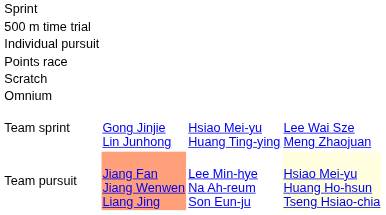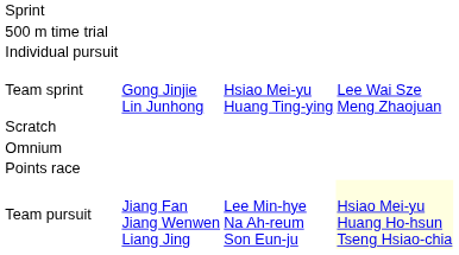 <table>
 <tr>
 <td>Sprint</td>
 <td></td>
 <td></td>
 <td></td>
 </tr>
 <tr>
 <td>500 m time trial</td>
 <td></td>
 <td></td>
 <td></td>
 </tr>
 <tr>
 <td>Individual pursuit</td>
 <td></td>
 <td></td>
 <td></td>
 </tr>
 <tr>
-<td>Points race</td>
-<td></td>
-<td></td>
-<td></td>
+<td>Team sprint</td>
+<td><br><a href='#'>Gong Jinjie</a><br><a href='#'>Lin Junhong</a></td>
+<td><br><a href='#'>Hsiao Mei-yu</a><br><a href='#'>Huang Ting-ying</a></td>
+<td><br><a href='#'>Lee Wai Sze</a><br><a href='#'>Meng Zhaojuan</a></td>
 </tr>
 <tr>
 <td>Scratch</td>
 <td></td>
 <td></td>
 <td></td>
 </tr>
 <tr>
 <td>Omnium</td>
 <td></td>
 <td></td>
 <td></td>
 </tr>
 <tr>
-<td>Team sprint</td>
-<td><br><a href='#'>Gong Jinjie</a><br><a href='#'>Lin Junhong</a></td>
-<td><br><a href='#'>Hsiao Mei-yu</a><br><a href='#'>Huang Ting-ying</a></td>
-<td><br><a href='#'>Lee Wai Sze</a><br><a href='#'>Meng Zhaojuan</a></td>
+<td>Points race</td>
+<td></td>
+<td></td>
+<td></td>
 </tr>
 <tr>
 <td>Team pursuit</td>
-<td style="background: lightsalmon;"><br><a href='#'>Jiang Fan</a><br><a href='#'>Jiang Wenwen</a><br><a href='#'>Liang Jing</a></td>
+<td><br><a href='#'>Jiang Fan</a><br><a href='#'>Jiang Wenwen</a><br><a href='#'>Liang Jing</a></td>
 <td><br><a href='#'>Lee Min-hye</a><br><a href='#'>Na Ah-reum</a><br><a href='#'>Son Eun-ju</a></td>
 <td style="background: lightyellow;"><br><a href='#'>Hsiao Mei-yu</a><br><a href='#'>Huang Ho-hsun</a><br><a href='#'>Tseng Hsiao-chia</a></td>
 </tr>
 </table>
